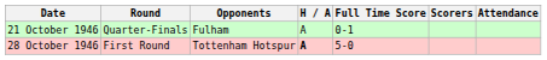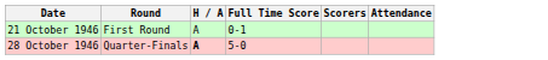 <table class="wikitable">
 <tr>
 <th>Date</th>
 <th>Round</th>
-<th>Opponents</th>
 <th>H / A</th>
 <th>Full Time Score</th>
 <th>Scorers</th>
 <th>Attendance</th>
 </tr>
 <tr bgcolor="#CCFFCC">
 <td>21 October 1946</td>
-<td>Quarter-Finals</td>
-<td>Fulham</td>
+<td>First Round</td>
 <td>A</td>
 <td>0-1</td>
 <td></td>
 <td></td>
 </tr>
 <tr bgcolor="#ffcccc">
 <td>28 October 1946</td>
-<td>First Round</td>
-<td>Tottenham Hotspur</td>
+<td>Quarter-Finals</td>
 <td><strong>A</strong></td>
 <td>5-0</td>
 <td></td>
 <td></td>
 </tr>
 </table>
